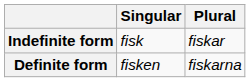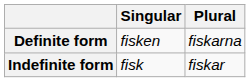 <table class="wikitable">
 <tr>
 <th></th>
 <th>Singular</th>
 <th>Plural</th>
 </tr>
 <tr>
+<th>Definite form</th>
+<td><em>fisken</em></td>
+<td><em>fiskarna</em></td>
+</tr>
+<tr>
 <th>Indefinite form</th>
 <td><em>fisk</em></td>
 <td><em>fiskar</em></td>
 </tr>
-<tr>
-<th>Definite form</th>
-<td><em>fisken</em></td>
-<td><em>fiskarna</em></td>
-</tr>
 </table>
